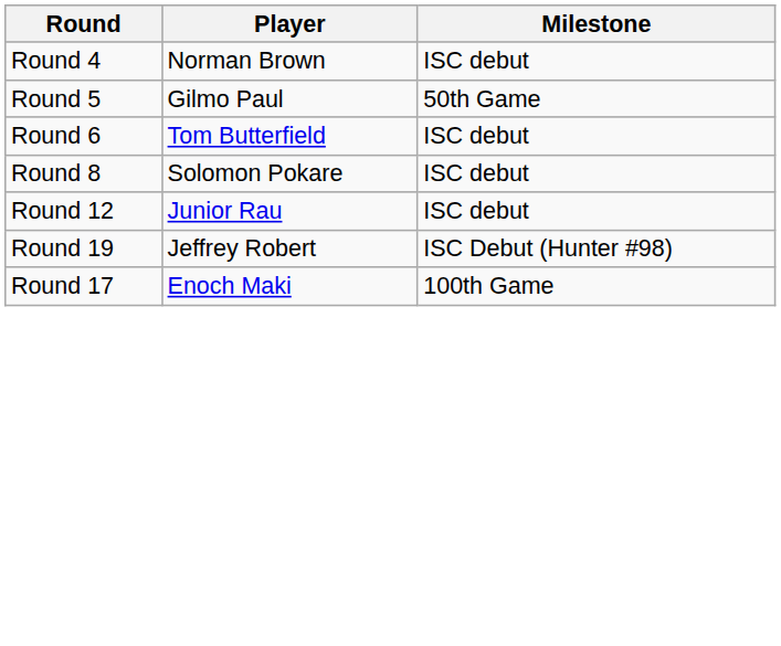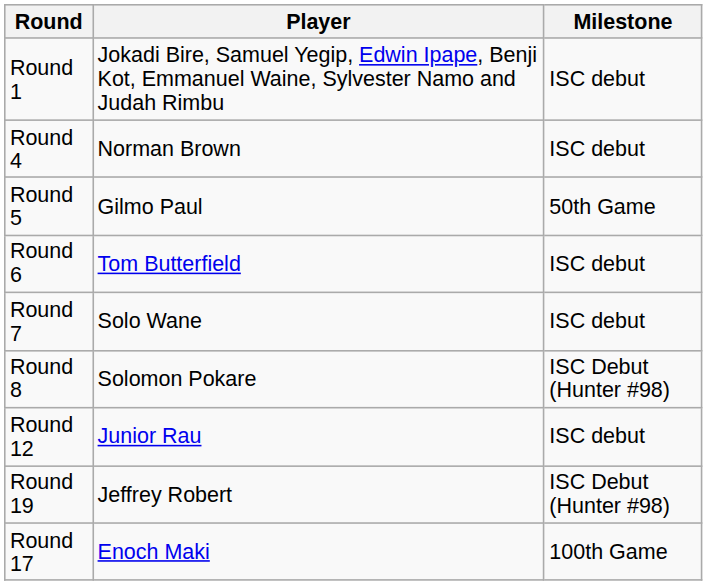 <table class="wikitable"  style="font-size:85%; width:50%;">
 <tr>
 <th>Round</th>
 <th>Player</th>
 <th>Milestone</th>
+</tr>
+<tr>
+<td>Round 1</td>
+<td>Jokadi Bire, Samuel Yegip, <a href='#'>Edwin Ipape</a>, Benji Kot, Emmanuel Waine, Sylvester Namo and Judah Rimbu</td>
+<td>ISC debut</td>
 </tr>
 <tr>
 <td>Round 4</td>
 <td>Norman Brown</td>
 <td>ISC debut</td>
 </tr>
 <tr>
 <td>Round 5</td>
 <td>Gilmo Paul</td>
 <td>50th Game</td>
 </tr>
 <tr>
 <td>Round 6</td>
 <td><a href='#'>Tom Butterfield</a></td>
 <td>ISC debut</td>
 </tr>
 <tr>
+<td>Round 7</td>
+<td>Solo Wane</td>
+<td>ISC debut</td>
+</tr>
+<tr>
 <td>Round 8</td>
 <td>Solomon Pokare</td>
-<td>ISC debut</td>
+<td>ISC Debut (Hunter #98)</td>
 </tr>
 <tr>
 <td>Round 12</td>
 <td><a href='#'>Junior Rau</a></td>
 <td>ISC debut</td>
 </tr>
 <tr>
 <td>Round 19</td>
 <td>Jeffrey Robert</td>
 <td>ISC Debut (Hunter #98)</td>
 </tr>
 <tr>
 <td>Round 17</td>
 <td><a href='#'>Enoch Maki</a></td>
 <td>100th Game</td>
 </tr>
 </table>
